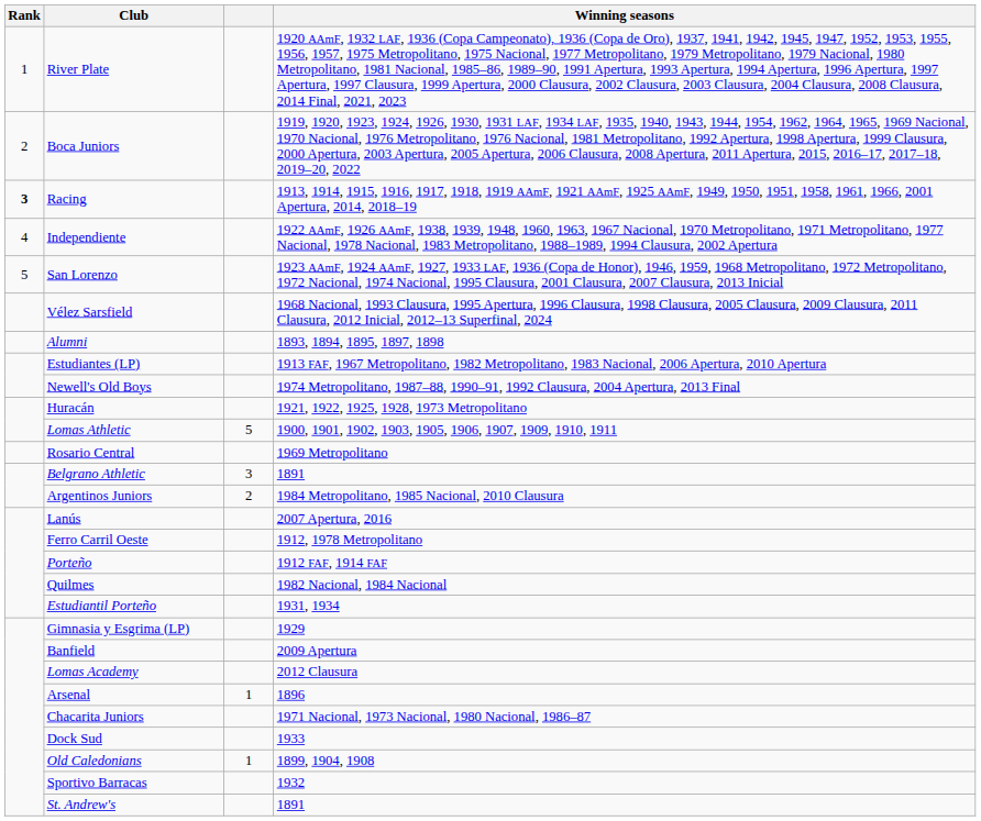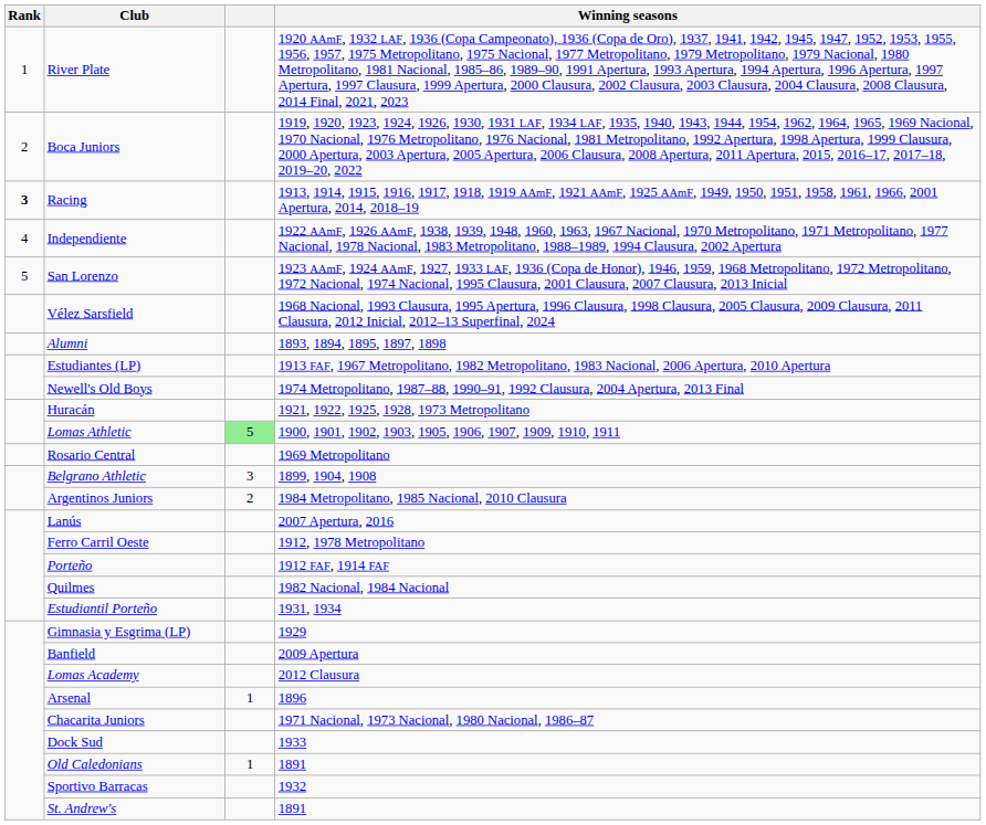 <table class="wikitable sortable">
 <tr>
 <th>Rank</th>
 <th width=200px>Club</th>
 <th width=50px></th>
 <th width=800px>Winning seasons</th>
 </tr>
 <tr>
 <td align="center">1</td>
 <td><a href='#'>River Plate</a></td>
 <td></td>
 <td><a href='#'>1920 <small>AAmF</small></a>, <a href='#'>1932 <small>LAF</small></a>, <a href='#'>1936 (Copa Campeonato), 1936 (Copa de Oro)</a>, <a href='#'>1937</a>, <a href='#'>1941</a>, <a href='#'>1942</a>, <a href='#'>1945</a>, <a href='#'>1947</a>, <a href='#'>1952</a>, <a href='#'>1953</a>, <a href='#'>1955</a>, <a href='#'>1956</a>, <a href='#'>1957</a>, <a href='#'>1975 Metropolitano</a>, <a href='#'>1975 Nacional</a>, <a href='#'>1977 Metropolitano</a>, <a href='#'>1979 Metropolitano</a>, <a href='#'>1979 Nacional</a>, <a href='#'>1980 Metropolitano</a>, <a href='#'>1981 Nacional</a>, <a href='#'>1985–86</a>, <a href='#'>1989–90</a>, <a href='#'>1991 Apertura</a>, <a href='#'>1993 Apertura</a>, <a href='#'>1994 Apertura</a>, <a href='#'>1996 Apertura</a>, <a href='#'>1997 Apertura</a>, <a href='#'>1997 Clausura</a>, <a href='#'>1999 Apertura</a>, <a href='#'>2000 Clausura</a>, <a href='#'>2002 Clausura</a>, <a href='#'>2003 Clausura</a>, <a href='#'>2004 Clausura</a>, <a href='#'>2008 Clausura</a>, <a href='#'>2014 Final</a>, <a href='#'>2021</a>, <a href='#'>2023</a></td>
 </tr>
 <tr>
 <td align="center">2</td>
 <td><a href='#'>Boca Juniors</a></td>
 <td></td>
 <td><a href='#'>1919</a>, <a href='#'>1920</a>, <a href='#'>1923</a>, <a href='#'>1924</a>, <a href='#'>1926</a>, <a href='#'>1930</a>, <a href='#'>1931 <small>LAF</small></a>, <a href='#'>1934 <small>LAF</small></a>, <a href='#'>1935</a>, <a href='#'>1940</a>, <a href='#'>1943</a>, <a href='#'>1944</a>, <a href='#'>1954</a>, <a href='#'>1962</a>, <a href='#'>1964</a>, <a href='#'>1965</a>, <a href='#'>1969 Nacional</a>, <a href='#'>1970 Nacional</a>, <a href='#'>1976 Metropolitano</a>, <a href='#'>1976 Nacional</a>, <a href='#'>1981 Metropolitano</a>, <a href='#'>1992 Apertura</a>, <a href='#'>1998 Apertura</a>, <a href='#'>1999 Clausura</a>, <a href='#'>2000 Apertura</a>, <a href='#'>2003 Apertura</a>, <a href='#'>2005 Apertura</a>, <a href='#'>2006 Clausura</a>, <a href='#'>2008 Apertura</a>, <a href='#'>2011 Apertura</a>, <a href='#'>2015</a>, <a href='#'>2016–17</a>, <a href='#'>2017–18</a>, <a href='#'>2019–20</a>, <a href='#'>2022</a></td>
 </tr>
 <tr>
 <td align="center"><strong>3</strong></td>
 <td><a href='#'>Racing</a></td>
 <td></td>
 <td><a href='#'>1913</a>, <a href='#'>1914</a>, <a href='#'>1915</a>, <a href='#'>1916</a>, <a href='#'>1917</a>, <a href='#'>1918</a>, <a href='#'>1919 <small>AAmF</small></a>, <a href='#'>1921 <small>AAmF</small></a>, <a href='#'>1925 <small>AAmF</small></a>, <a href='#'>1949</a>, <a href='#'>1950</a>, <a href='#'>1951</a>, <a href='#'>1958</a>, <a href='#'>1961</a>, <a href='#'>1966</a>, <a href='#'>2001 Apertura</a>, <a href='#'>2014</a>, <a href='#'>2018–19</a></td>
 </tr>
 <tr>
 <td align="center">4</td>
 <td><a href='#'>Independiente</a></td>
 <td></td>
 <td><a href='#'>1922 <small>AAmF</small></a>, <a href='#'>1926 <small>AAmF</small></a>, <a href='#'>1938</a>, <a href='#'>1939</a>, <a href='#'>1948</a>, <a href='#'>1960</a>, <a href='#'>1963</a>, <a href='#'>1967 Nacional</a>, <a href='#'>1970 Metropolitano</a>, <a href='#'>1971 Metropolitano</a>, <a href='#'>1977 Nacional</a>, <a href='#'>1978 Nacional</a>, <a href='#'>1983 Metropolitano</a>, <a href='#'>1988–1989</a>, <a href='#'>1994 Clausura</a>, <a href='#'>2002 Apertura</a></td>
 </tr>
 <tr>
 <td align="center">5</td>
 <td><a href='#'>San Lorenzo</a></td>
 <td></td>
 <td><a href='#'>1923 <small>AAmF</small></a>, <a href='#'>1924 <small>AAmF</small></a>, <a href='#'>1927</a>, <a href='#'>1933 <small>LAF</small></a>, <a href='#'>1936 (Copa de Honor)</a>, <a href='#'>1946</a>, <a href='#'>1959</a>, <a href='#'>1968 Metropolitano</a>, <a href='#'>1972 Metropolitano</a>, <a href='#'>1972 Nacional</a>, <a href='#'>1974 Nacional</a>, <a href='#'>1995 Clausura</a>, <a href='#'>2001 Clausura</a>, <a href='#'>2007 Clausura</a>, <a href='#'>2013 Inicial</a></td>
 </tr>
 <tr>
 <td></td>
 <td><a href='#'>Vélez Sarsfield</a></td>
 <td></td>
 <td><a href='#'>1968 Nacional</a>, <a href='#'>1993 Clausura</a>, <a href='#'>1995 Apertura</a>, <a href='#'>1996 Clausura</a>, <a href='#'>1998 Clausura</a>, <a href='#'>2005 Clausura</a>, <a href='#'>2009 Clausura</a>, <a href='#'>2011 Clausura</a>, <a href='#'>2012 Inicial</a>, <a href='#'>2012–13 Superfinal</a>, <a href='#'>2024</a></td>
 </tr>
 <tr>
 <td></td>
 <td><em><a href='#'>Alumni</a></em></td>
 <td></td>
 <td><a href='#'>1893</a>, <a href='#'>1894</a>, <a href='#'>1895</a>, <a href='#'>1897</a>, <a href='#'>1898</a></td>
 </tr>
 <tr>
 <td rowspan="2"></td>
 <td><a href='#'>Estudiantes (LP)</a></td>
 <td></td>
 <td><a href='#'>1913 <small>FAF</small></a>, <a href='#'>1967 Metropolitano</a>, <a href='#'>1982 Metropolitano</a>, <a href='#'>1983 Nacional</a>, <a href='#'>2006 Apertura</a>, <a href='#'>2010 Apertura</a></td>
 </tr>
 <tr>
 <td><a href='#'>Newell's Old Boys</a></td>
 <td></td>
 <td><a href='#'>1974 Metropolitano</a>, <a href='#'>1987–88</a>, <a href='#'>1990–91</a>, <a href='#'>1992 Clausura</a>, <a href='#'>2004 Apertura</a>, <a href='#'>2013 Final</a></td>
 </tr>
 <tr>
 <td rowspan="2"></td>
 <td><a href='#'>Huracán</a></td>
 <td></td>
 <td><a href='#'>1921</a>, <a href='#'>1922</a>, <a href='#'>1925</a>, <a href='#'>1928</a>, <a href='#'>1973 Metropolitano</a></td>
 </tr>
 <tr>
 <td><em><a href='#'>Lomas Athletic</a></em></td>
-<td align=center>5</td>
+<td align=center style="background: lightgreen;">5</td>
 <td><a href='#'>1900</a>, <a href='#'>1901</a>, <a href='#'>1902</a>, <a href='#'>1903</a>, <a href='#'>1905</a>, <a href='#'>1906</a>, <a href='#'>1907</a>, <a href='#'>1909</a>, <a href='#'>1910</a>, <a href='#'>1911</a></td>
 </tr>
 <tr>
 <td></td>
 <td><a href='#'>Rosario Central</a></td>
 <td></td>
 <td><a href='#'>1969 Metropolitano</a></td>
 </tr>
 <tr>
 <td rowspan="2"></td>
 <td><em><a href='#'>Belgrano Athletic</a></em></td>
 <td align=center>3</td>
-<td><a href='#'>1891</a></td>
+<td><a href='#'>1899</a>, <a href='#'>1904</a>, <a href='#'>1908</a></td>
 </tr>
 <tr>
 <td><a href='#'>Argentinos Juniors</a></td>
 <td align=center>2</td>
 <td><a href='#'>1984 Metropolitano</a>, <a href='#'>1985 Nacional</a>, <a href='#'>2010 Clausura</a></td>
 </tr>
 <tr>
 <td rowspan="5"></td>
 <td><a href='#'>Lanús</a></td>
 <td></td>
 <td><a href='#'>2007 Apertura</a>, <a href='#'>2016</a></td>
 </tr>
 <tr>
 <td><a href='#'>Ferro Carril Oeste</a></td>
 <td></td>
 <td><a href='#'>1912</a>, <a href='#'>1978 Metropolitano</a></td>
 </tr>
 <tr>
 <td><em><a href='#'>Porteño</a></em></td>
 <td></td>
 <td><a href='#'>1912 <small>FAF</small></a>, <a href='#'>1914 <small>FAF</small></a></td>
 </tr>
 <tr>
 <td><a href='#'>Quilmes</a></td>
 <td></td>
 <td><a href='#'>1982 Nacional</a>, <a href='#'>1984 Nacional</a></td>
 </tr>
 <tr>
 <td><em><a href='#'>Estudiantil Porteño</a></em></td>
 <td></td>
 <td><a href='#'>1931</a>, <a href='#'>1934</a></td>
 </tr>
 <tr>
 <td rowspan="9"></td>
 <td><a href='#'>Gimnasia y Esgrima (LP)</a></td>
 <td></td>
 <td><a href='#'>1929</a></td>
 </tr>
 <tr>
 <td><a href='#'>Banfield</a></td>
 <td></td>
 <td><a href='#'>2009 Apertura</a></td>
 </tr>
 <tr>
 <td><em><a href='#'>Lomas Academy</a></em></td>
 <td></td>
 <td><a href='#'>2012 Clausura</a></td>
 </tr>
 <tr>
 <td><a href='#'>Arsenal</a></td>
 <td align=center>1</td>
 <td><a href='#'>1896</a></td>
 </tr>
 <tr>
 <td><a href='#'>Chacarita Juniors</a></td>
 <td></td>
 <td><a href='#'>1971 Nacional</a>, <a href='#'>1973 Nacional</a>, <a href='#'>1980 Nacional</a>, <a href='#'>1986–87</a></td>
 </tr>
 <tr>
 <td><a href='#'>Dock Sud</a></td>
 <td></td>
 <td><a href='#'>1933</a></td>
 </tr>
 <tr>
 <td><em><a href='#'>Old Caledonians</a></em></td>
 <td align=center>1</td>
-<td><a href='#'>1899</a>, <a href='#'>1904</a>, <a href='#'>1908</a></td>
+<td><a href='#'>1891</a></td>
 </tr>
 <tr>
 <td><a href='#'>Sportivo Barracas</a></td>
 <td></td>
 <td><a href='#'>1932</a></td>
 </tr>
 <tr>
 <td><em><a href='#'>St. Andrew's</a></em></td>
 <td></td>
 <td><a href='#'>1891</a></td>
 </tr>
 </table>
